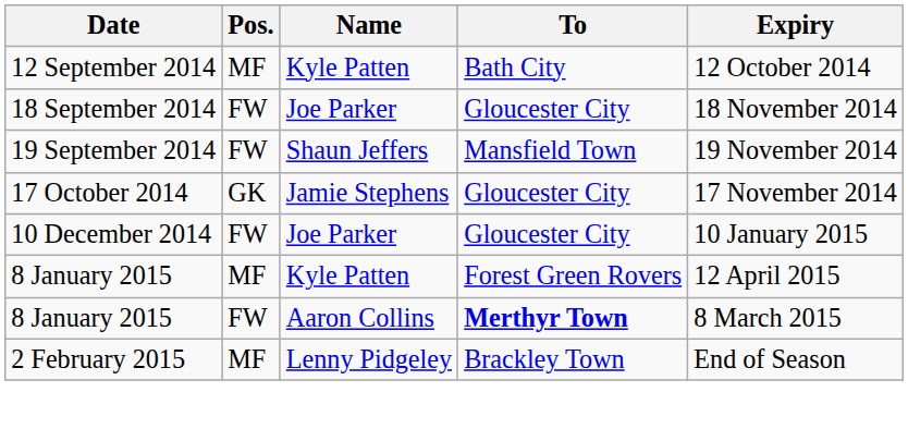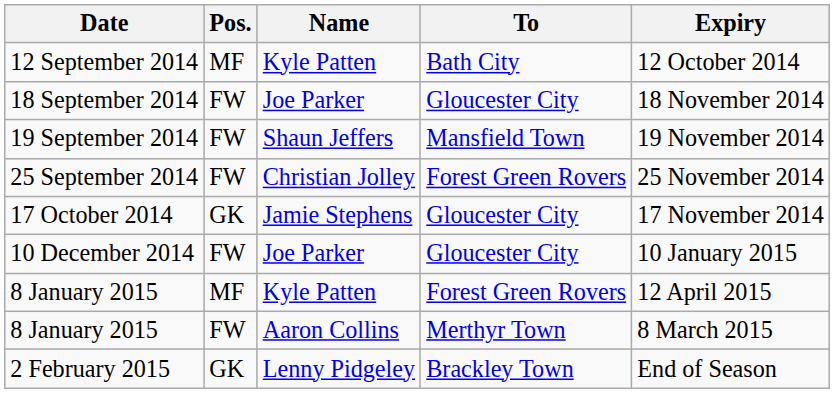 <table class="wikitable">
 <tr>
 <th>Date</th>
 <th>Pos.</th>
 <th>Name</th>
 <th>To</th>
 <th>Expiry</th>
 </tr>
 <tr>
 <td>12 September 2014</td>
 <td>MF</td>
 <td> <a href='#'>Kyle Patten</a></td>
 <td> <a href='#'>Bath City</a></td>
 <td>12 October 2014</td>
 </tr>
 <tr>
 <td>18 September 2014</td>
 <td>FW</td>
 <td>  <a href='#'>Joe Parker</a></td>
 <td> <a href='#'>Gloucester City</a></td>
 <td>18 November 2014</td>
 </tr>
 <tr>
 <td>19 September 2014</td>
 <td>FW</td>
 <td> <a href='#'>Shaun Jeffers</a></td>
 <td> <a href='#'>Mansfield Town</a></td>
 <td>19 November 2014</td>
 </tr>
 <tr>
+<td>25 September 2014</td>
+<td>FW</td>
+<td> <a href='#'>Christian Jolley</a></td>
+<td> <a href='#'>Forest Green Rovers</a></td>
+<td>25 November 2014</td>
+</tr>
+<tr>
 <td>17 October 2014</td>
 <td>GK</td>
 <td> <a href='#'>Jamie Stephens</a></td>
 <td> <a href='#'>Gloucester City</a></td>
 <td>17 November 2014</td>
 </tr>
 <tr>
 <td>10 December 2014</td>
 <td>FW</td>
 <td>  <a href='#'>Joe Parker</a></td>
 <td> <a href='#'>Gloucester City</a></td>
 <td>10 January 2015</td>
 </tr>
 <tr>
 <td>8 January 2015</td>
 <td>MF</td>
 <td> <a href='#'>Kyle Patten</a></td>
 <td> <a href='#'>Forest Green Rovers</a></td>
 <td>12 April 2015</td>
 </tr>
 <tr>
 <td>8 January 2015</td>
 <td>FW</td>
 <td> <a href='#'>Aaron Collins</a></td>
-<td><strong> <a href='#'>Merthyr Town</a></strong></td>
+<td> <a href='#'>Merthyr Town</a></td>
 <td>8 March 2015</td>
 </tr>
 <tr>
 <td>2 February 2015</td>
-<td>MF</td>
+<td>GK</td>
 <td> <a href='#'>Lenny Pidgeley</a></td>
 <td> <a href='#'>Brackley Town</a></td>
 <td>End of Season</td>
 </tr>
 </table>
